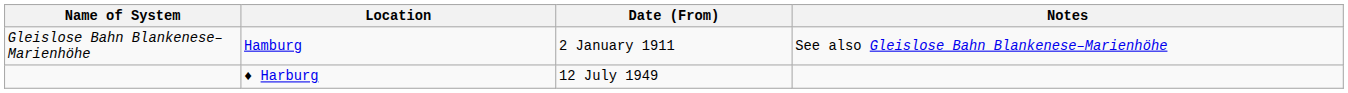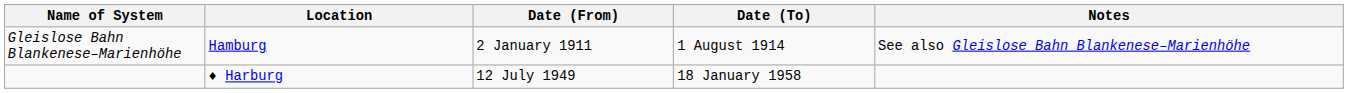 <table class="wikitable" style="width:100%;">
 <tr>
 <th style="width:15%;">Name of System</th>
 <th style="width:20%;">Location</th>
 <th style="width:15%;">Date (From)</th>
+<th style="width:15%;">Date (To)</th>
 <th style="width:35%;">Notes</th>
 </tr>
 <tr>
 <td><em>Gleislose Bahn Blankenese–Marienhöhe</em></td>
 <td><a href='#'>Hamburg</a></td>
 <td>2 January 1911</td>
+<td>1 August 1914</td>
 <td>See also <em><a href='#'>Gleislose Bahn Blankenese–Marienhöhe</a></em> </td>
 </tr>
 <tr>
 <td> </td>
 <td>♦ <a href='#'>Harburg</a></td>
 <td>12 July 1949</td>
+<td>18 January 1958</td>
 <td> </td>
 </tr>
 </table>
